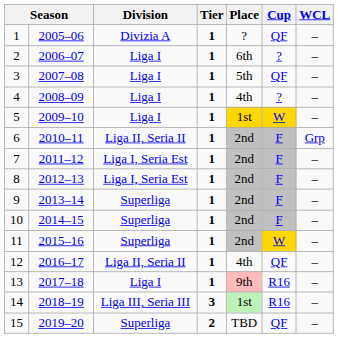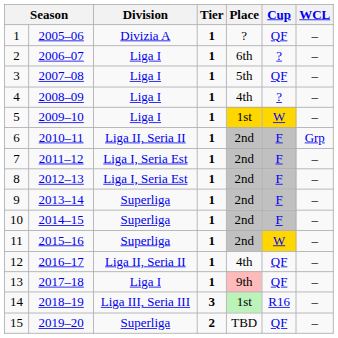 <table class="wikitable" style="text-align:center; font-size:100%">
 <tr>
 <th rowspan=1 colspan=2 style="width: 103px;">Season</th>
 <th style="width: 120px;">Division</th>
 <th style="width: 25px;">Tier</th>
 <th style="width: 35px;">Place</th>
 <th style="width: 35px;"><a href='#'>Cup</a></th>
 <th style="width: 35px;"><a href='#'>WCL</a></th>
 </tr>
 <tr>
 <td>1</td>
 <td><a href='#'>2005–06</a></td>
 <td><a href='#'>Divizia A</a></td>
 <td><strong>1</strong></td>
 <td>?</td>
 <td><a href='#'>QF</a></td>
 <td style="width: 35px;">–</td>
 </tr>
 <tr>
 <td>2</td>
 <td><a href='#'>2006–07</a></td>
 <td><a href='#'>Liga I</a></td>
 <td><strong>1</strong></td>
 <td>6th</td>
 <td><a href='#'>?</a></td>
 <td style="width: 35px;">–</td>
 </tr>
 <tr>
 <td>3</td>
 <td><a href='#'>2007–08</a></td>
 <td><a href='#'>Liga I</a></td>
 <td><strong>1</strong></td>
 <td>5th</td>
 <td><a href='#'>QF</a></td>
 <td style="width: 35px;">–</td>
 </tr>
 <tr>
 <td>4</td>
 <td><a href='#'>2008–09</a></td>
 <td><a href='#'>Liga I</a></td>
 <td><strong>1</strong></td>
 <td>4th</td>
 <td><a href='#'>?</a></td>
 <td style="width: 35px;">–</td>
 </tr>
 <tr>
 <td>5</td>
 <td><a href='#'>2009–10</a></td>
 <td><a href='#'>Liga I</a></td>
 <td><strong>1</strong></td>
 <td align=center bgcolor=gold>1st</td>
 <td align=center bgcolor=gold><a href='#'>W</a></td>
 <td style="width: 35px;">–</td>
 </tr>
 <tr>
 <td>6</td>
 <td><a href='#'>2010–11</a></td>
 <td><a href='#'>Liga II, Seria II</a></td>
 <td><strong>1</strong></td>
 <td align=center bgcolor=silver>2nd</td>
 <td align=center bgcolor=silver><a href='#'>F</a></td>
 <td style="width: 35px;"><a href='#'>Grp</a></td>
 </tr>
 <tr>
 <td>7</td>
 <td><a href='#'>2011–12</a></td>
 <td><a href='#'>Liga I, Seria Est</a></td>
 <td><strong>1</strong></td>
 <td align=center bgcolor=silver>2nd</td>
 <td align=center bgcolor=silver><a href='#'>F</a></td>
 <td style="width: 35px;">–</td>
 </tr>
 <tr>
 <td>8</td>
 <td><a href='#'>2012–13</a></td>
 <td><a href='#'>Liga I, Seria Est</a></td>
 <td><strong>1</strong></td>
 <td align=center bgcolor=silver>2nd</td>
 <td align=center bgcolor=silver><a href='#'>F</a></td>
 <td style="width: 35px;">–</td>
 </tr>
 <tr>
 <td>9</td>
 <td><a href='#'>2013–14</a></td>
 <td><a href='#'>Superliga</a></td>
 <td><strong>1</strong></td>
 <td align=center bgcolor=silver>2nd</td>
 <td align=center bgcolor=silver><a href='#'>F</a></td>
 <td style="width: 35px;">–</td>
 </tr>
 <tr>
 <td>10</td>
 <td><a href='#'>2014–15</a></td>
 <td><a href='#'>Superliga</a></td>
 <td><strong>1</strong></td>
 <td align=center bgcolor=silver>2nd</td>
 <td align=center bgcolor=silver><a href='#'>F</a></td>
 <td style="width: 35px;">–</td>
 </tr>
 <tr>
 <td>11</td>
 <td><a href='#'>2015–16</a></td>
 <td><a href='#'>Superliga</a></td>
 <td><strong>1</strong></td>
 <td align=center bgcolor=silver>2nd</td>
 <td align=center bgcolor=gold><a href='#'>W</a></td>
 <td style="width: 35px;">–</td>
 </tr>
 <tr>
 <td>12</td>
 <td><a href='#'>2016–17</a></td>
 <td><a href='#'>Liga II, Seria II</a></td>
 <td><strong>1</strong></td>
 <td>4th</td>
 <td><a href='#'>QF</a></td>
 <td style="width: 35px;">–</td>
 </tr>
 <tr>
 <td>13</td>
 <td><a href='#'>2017–18</a></td>
 <td><a href='#'>Liga I</a></td>
 <td><strong>1</strong></td>
 <td align=center bgcolor=#FFBBBB>9th</td>
-<td><a href='#'>R16</a></td>
+<td><a href='#'>QF</a></td>
 <td style="width: 35px;">–</td>
 </tr>
 <tr>
 <td>14</td>
 <td><a href='#'>2018–19</a></td>
 <td><a href='#'>Liga III, Seria III</a></td>
 <td><strong>3</strong></td>
 <td align=center bgcolor=#BBF3BB>1st</td>
 <td><a href='#'>R16</a></td>
 <td style="width: 35px;">–</td>
 </tr>
 <tr>
 <td>15</td>
 <td><a href='#'>2019–20</a></td>
 <td><a href='#'>Superliga</a></td>
 <td><strong>2</strong></td>
 <td>TBD</td>
 <td><a href='#'>QF</a></td>
 <td style="width: 35px;">–</td>
 </tr>
 </table>
